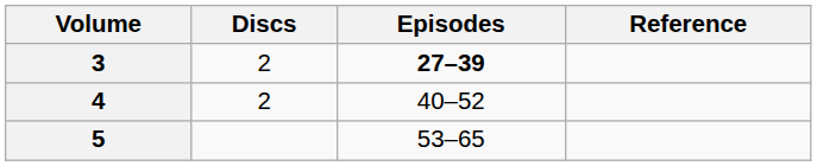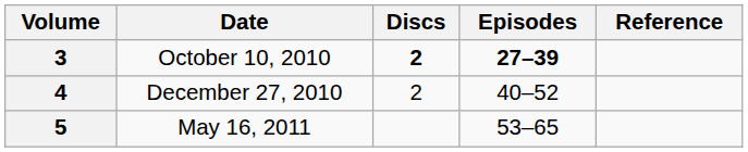 <table class="wikitable" style="text-align: center; width: 60%;">
 <tr>
 <th scope="col" 175px;>Volume</th>
+<th scope="col" 125px;>Date</th>
 <th scope="col">Discs</th>
 <th scope="col">Episodes</th>
 <th scope="col">Reference</th>
 </tr>
 <tr>
 <th scope="row">3</th>
-<td>2</td>
+<td>October 10, 2010</td>
+<td><strong>2</strong></td>
 <td><strong>27–39</strong></td>
 <td></td>
 </tr>
 <tr>
 <th scope="row">4</th>
+<td>December 27, 2010</td>
 <td>2</td>
 <td>40–52</td>
 <td></td>
 </tr>
 <tr>
 <th scope="row">5</th>
+<td>May 16, 2011</td>
 <td></td>
 <td>53–65</td>
 <td></td>
 </tr>
 </table>
